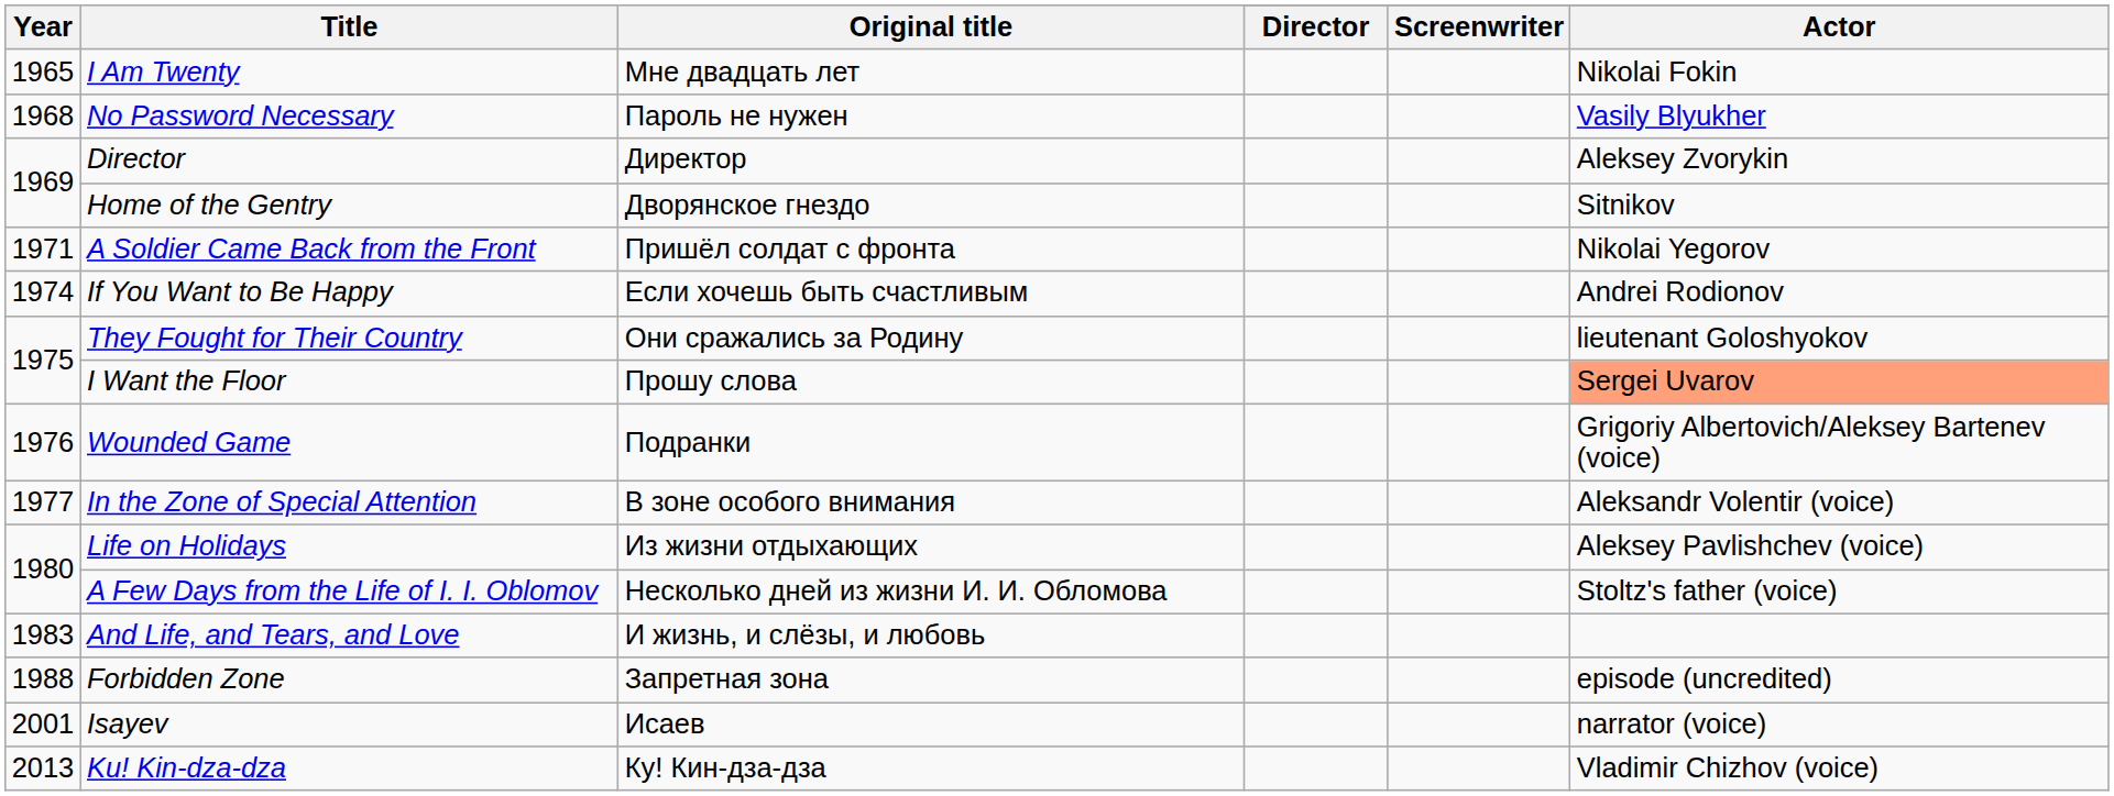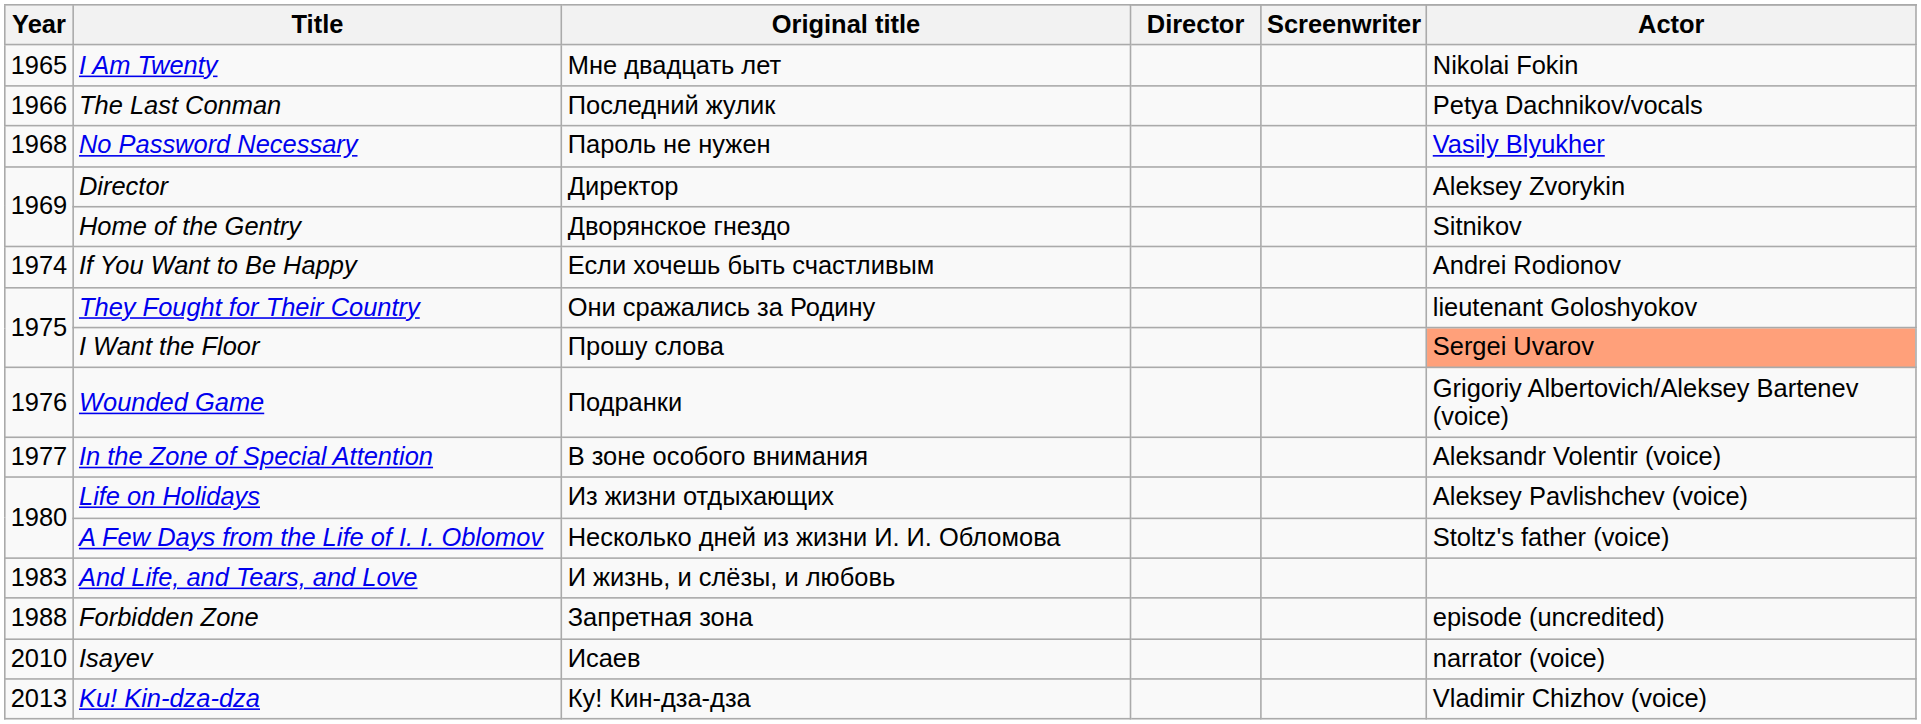 <table class="wikitable" style="margin-right: 0;">
 <tr>
 <th rowspan="2" width="33">Year</th>
 <th rowspan="2" width="300">Title</th>
 <th rowspan="2" width="350">Original title</th>
 </tr>
 <tr>
 <th width="75">Director</th>
 <th width="75">Screenwriter</th>
 <th width="300">Actor</th>
 </tr>
 <tr>
 <td>1965</td>
 <td><em><a href='#'>I Am Twenty</a></em></td>
 <td>Мне двадцать лет</td>
 <td></td>
 <td></td>
 <td>Nikolai Fokin</td>
+</tr>
+<tr>
+<td>1966</td>
+<td><em>The Last Conman</em></td>
+<td>Последний жулик</td>
+<td></td>
+<td></td>
+<td>Petya Dachnikov/vocals</td>
 </tr>
 <tr>
 <td>1968</td>
 <td><em><a href='#'>No Password Necessary</a></em></td>
 <td>Пароль не нужен</td>
 <td></td>
 <td></td>
 <td><a href='#'>Vasily Blyukher</a></td>
 </tr>
 <tr>
 <td rowspan="2">1969</td>
 <td><em>Director</em></td>
 <td>Директор</td>
 <td></td>
 <td></td>
 <td>Aleksey Zvorykin</td>
 </tr>
 <tr>
 <td><em>Home of the Gentry</em></td>
 <td>Дворянское гнездо</td>
 <td></td>
 <td></td>
 <td>Sitnikov</td>
-</tr>
-<tr>
-<td>1971</td>
-<td><em><a href='#'>A Soldier Came Back from the Front</a></em></td>
-<td>Пришёл солдат с фронта</td>
-<td></td>
-<td></td>
-<td>Nikolai Yegorov</td>
 </tr>
 <tr>
 <td>1974</td>
 <td><em>If You Want to Be Happy</em></td>
 <td>Если хочешь быть счастливым</td>
 <td></td>
 <td></td>
 <td>Andrei Rodionov</td>
 </tr>
 <tr>
 <td rowspan="2">1975</td>
 <td><em><a href='#'>They Fought for Their Country</a></em></td>
 <td>Они сражались за Родину</td>
 <td></td>
 <td></td>
 <td>lieutenant Goloshyokov</td>
 </tr>
 <tr>
 <td><em>I Want the Floor</em></td>
 <td>Прошу слова</td>
 <td></td>
 <td></td>
 <td style="background: lightsalmon;">Sergei Uvarov</td>
 </tr>
 <tr>
 <td>1976</td>
 <td><em><a href='#'>Wounded Game</a></em></td>
 <td>Подранки</td>
 <td></td>
 <td></td>
 <td>Grigoriy Albertovich/Aleksey Bartenev (voice)</td>
 </tr>
 <tr>
 <td>1977</td>
 <td><em><a href='#'>In the Zone of Special Attention</a></em></td>
 <td>В зоне особого внимания</td>
 <td></td>
 <td></td>
 <td>Aleksandr Volentir (voice)</td>
 </tr>
 <tr>
 <td rowspan="2">1980</td>
 <td><em><a href='#'>Life on Holidays</a></em></td>
 <td>Из жизни отдыхающих</td>
 <td></td>
 <td></td>
 <td>Aleksey Pavlishchev (voice)</td>
 </tr>
 <tr>
 <td><em><a href='#'>A Few Days from the Life of I. I. Oblomov</a></em></td>
 <td>Несколько дней из жизни И. И. Обломова</td>
 <td></td>
 <td></td>
 <td>Stoltz's father (voice)</td>
 </tr>
 <tr>
 <td>1983</td>
 <td><em><a href='#'>And Life, and Tears, and Love</a></em></td>
 <td>И жизнь, и слёзы, и любовь</td>
 <td></td>
 <td></td>
 <td></td>
 </tr>
 <tr>
 <td>1988</td>
 <td><em>Forbidden Zone</em></td>
 <td>Запретная зона</td>
 <td></td>
 <td></td>
 <td>episode (uncredited)</td>
 </tr>
 <tr>
-<td>2001</td>
+<td>2010</td>
 <td><em>Isaуev</em></td>
 <td>Исаев</td>
 <td></td>
 <td></td>
 <td>narrator (voice)</td>
 </tr>
 <tr>
 <td>2013</td>
 <td><em><a href='#'>Ku! Kin-dza-dza</a></em></td>
 <td>Ку! Кин-дза-дза</td>
 <td></td>
 <td></td>
 <td>Vladimir Chizhov (voice)</td>
 </tr>
 </table>
